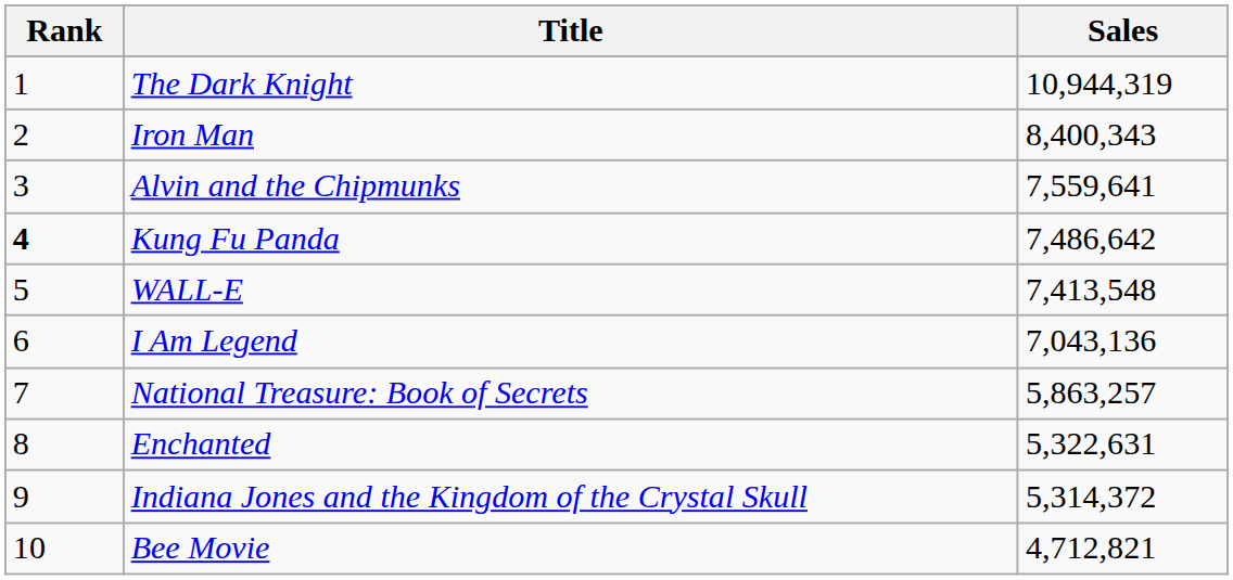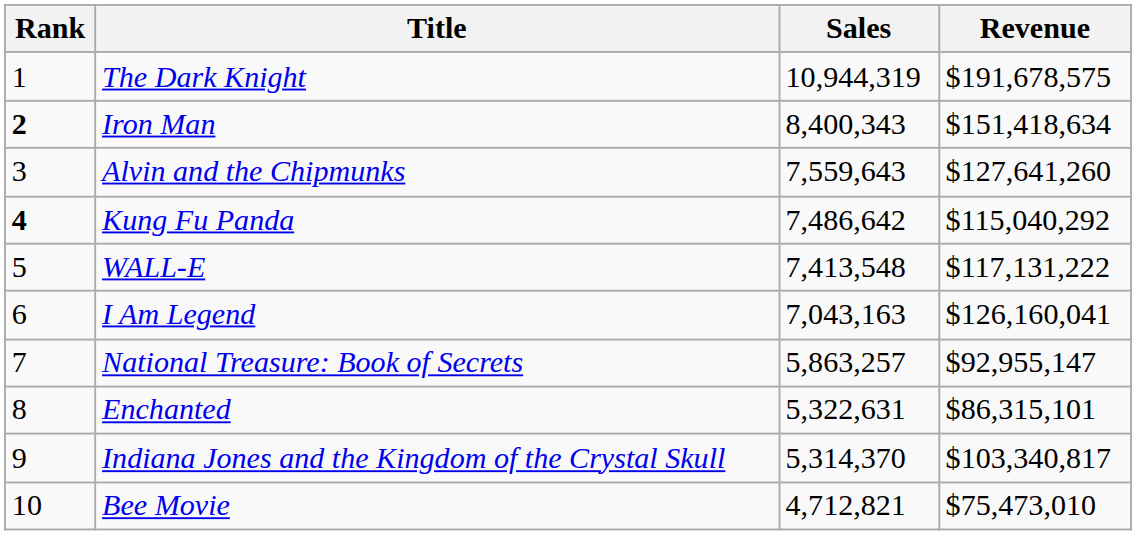 <table class="wikitable sortable" width="600">
 <tr>
 <th>Rank</th>
 <th>Title</th>
 <th>Sales</th>
+<th>Revenue</th>
 </tr>
 <tr>
 <td>1</td>
 <td><em><a href='#'>The Dark Knight</a></em></td>
 <td>10,944,319</td>
+<td>$191,678,575</td>
 </tr>
 <tr>
-<td>2</td>
+<td><strong>2</strong></td>
 <td><em><a href='#'>Iron Man</a></em></td>
 <td>8,400,343</td>
+<td>$151,418,634</td>
 </tr>
 <tr>
 <td>3</td>
 <td><em><a href='#'>Alvin and the Chipmunks</a></em></td>
-<td>7,559,641</td>
+<td>7,559,643</td>
+<td>$127,641,260</td>
 </tr>
 <tr>
 <td><strong>4</strong></td>
 <td><em><a href='#'>Kung Fu Panda</a></em></td>
 <td>7,486,642</td>
+<td>$115,040,292</td>
 </tr>
 <tr>
 <td>5</td>
 <td><em><a href='#'>WALL-E</a></em></td>
 <td>7,413,548</td>
+<td>$117,131,222</td>
 </tr>
 <tr>
 <td>6</td>
 <td><em><a href='#'>I Am Legend</a></em></td>
-<td>7,043,136</td>
+<td>7,043,163</td>
+<td>$126,160,041</td>
 </tr>
 <tr>
 <td>7</td>
 <td><em><a href='#'>National Treasure: Book of Secrets</a></em></td>
 <td>5,863,257</td>
+<td>$92,955,147</td>
 </tr>
 <tr>
 <td>8</td>
 <td><em><a href='#'>Enchanted</a></em></td>
 <td>5,322,631</td>
+<td>$86,315,101</td>
 </tr>
 <tr>
 <td>9</td>
 <td><em><a href='#'>Indiana Jones and the Kingdom of the Crystal Skull</a></em></td>
-<td>5,314,372</td>
+<td>5,314,370</td>
+<td>$103,340,817</td>
 </tr>
 <tr>
 <td>10</td>
 <td><em><a href='#'>Bee Movie</a></em></td>
 <td>4,712,821</td>
+<td>$75,473,010</td>
 </tr>
 </table>
